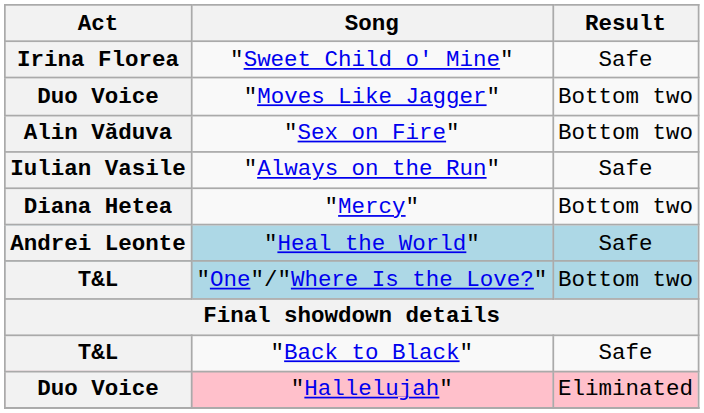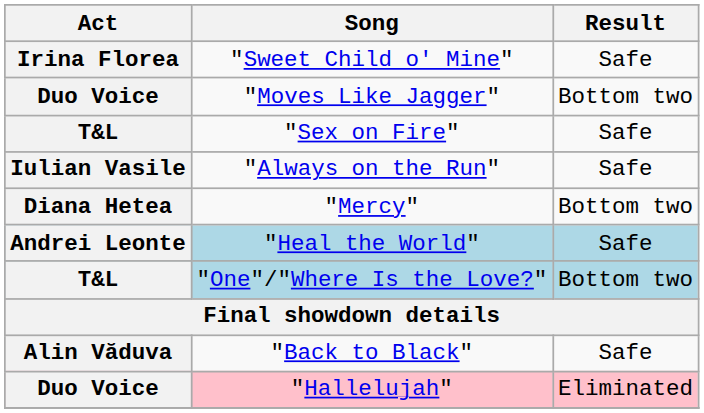 <table class="wikitable plainrowheaders" style="text-align:center;">
 <tr>
 <th scope="col">Act</th>
 <th scope="col">Song</th>
 <th scope="col">Result</th>
 </tr>
 <tr>
 <th scope="row">Irina Florea</th>
 <td>"<a href='#'>Sweet Child o' Mine</a>"</td>
 <td>Safe</td>
 </tr>
 <tr>
 <th scope="row">Duo Voice</th>
 <td>"<a href='#'>Moves Like Jagger</a>"</td>
 <td>Bottom two</td>
 </tr>
 <tr>
-<th scope="row">Alin Văduva</th>
+<th scope="row">T&L</th>
 <td>"<a href='#'>Sex on Fire</a>"</td>
-<td>Bottom two</td>
+<td>Safe</td>
 </tr>
 <tr>
 <th scope="row">Iulian Vasile</th>
 <td>"<a href='#'>Always on the Run</a>"</td>
 <td>Safe</td>
 </tr>
 <tr>
 <th scope="row">Diana Hetea</th>
 <td>"<a href='#'>Mercy</a>"</td>
 <td>Bottom two</td>
 </tr>
 <tr style="background:lightblue;">
 <th scope="row">Andrei Leonte</th>
 <td>"<a href='#'>Heal the World</a>"</td>
 <td>Safe</td>
 </tr>
 <tr style="background:lightblue;">
 <th scope="row">T&L</th>
 <td>"<a href='#'>One</a>"/"<a href='#'>Where Is the Love?</a>"</td>
 <td>Bottom two</td>
 </tr>
 <tr>
 <th colspan="4">Final showdown details</th>
 </tr>
 <tr>
-<th scope="row">T&L</th>
+<th scope="row">Alin Văduva</th>
 <td>"<a href='#'>Back to Black</a>"</td>
 <td>Safe</td>
 </tr>
 <tr style="background:pink;">
 <th scope="row">Duo Voice</th>
 <td>"<a href='#'>Hallelujah</a>"</td>
 <td>Eliminated</td>
 </tr>
 <tr>
 </tr>
 </table>
